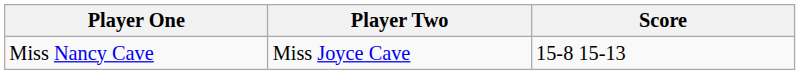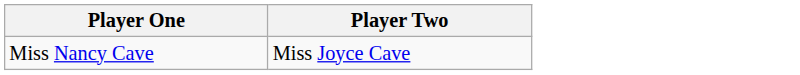 <table class="wikitable">
 <tr>
 <th width=200>Player One</th>
 <th width=200>Player Two</th>
-<th width=200>Score</th>
 </tr>
 <tr>
 <td> Miss <a href='#'>Nancy Cave</a></td>
 <td> Miss <a href='#'>Joyce Cave</a></td>
-<td>15-8 15-13</td>
 </tr>
 </table>
